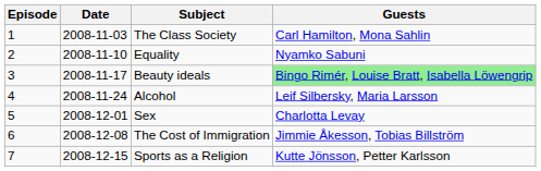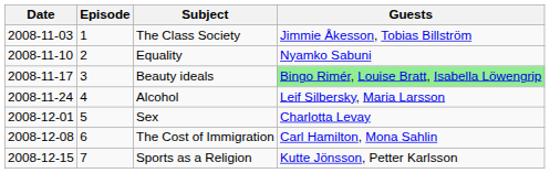 <table class="wikitable">
 <tr>
+<th>Date</th>
 <th>Episode</th>
-<th>Date</th>
 <th>Subject</th>
 <th>Guests</th>
 </tr>
 <tr>
+<td>2008-11-03</td>
 <td>1</td>
-<td>2008-11-03</td>
 <td>The Class Society</td>
-<td><a href='#'>Carl Hamilton</a>, <a href='#'>Mona Sahlin</a></td>
+<td><a href='#'>Jimmie Åkesson</a>, <a href='#'>Tobias Billström</a></td>
 </tr>
 <tr>
+<td>2008-11-10</td>
 <td>2</td>
-<td>2008-11-10</td>
 <td>Equality</td>
 <td><a href='#'>Nyamko Sabuni</a></td>
 </tr>
 <tr>
+<td>2008-11-17</td>
 <td>3</td>
-<td>2008-11-17</td>
 <td>Beauty ideals</td>
 <td style="background: lightgreen;"><a href='#'>Bingo Rimér</a>, <a href='#'>Louise Bratt</a>, <a href='#'>Isabella Löwengrip</a></td>
 </tr>
 <tr>
+<td>2008-11-24</td>
 <td>4</td>
-<td>2008-11-24</td>
 <td>Alcohol</td>
 <td><a href='#'>Leif Silbersky</a>, <a href='#'>Maria Larsson</a></td>
 </tr>
 <tr>
+<td>2008-12-01</td>
 <td>5</td>
-<td>2008-12-01</td>
 <td>Sex</td>
 <td><a href='#'>Charlotta Levay</a></td>
 </tr>
 <tr>
+<td>2008-12-08</td>
 <td>6</td>
-<td>2008-12-08</td>
 <td>The Cost of Immigration</td>
-<td><a href='#'>Jimmie Åkesson</a>, <a href='#'>Tobias Billström</a></td>
+<td><a href='#'>Carl Hamilton</a>, <a href='#'>Mona Sahlin</a></td>
 </tr>
 <tr>
+<td>2008-12-15</td>
 <td>7</td>
-<td>2008-12-15</td>
 <td>Sports as a Religion</td>
 <td><a href='#'>Kutte Jönsson</a>, Petter Karlsson</td>
 </tr>
 </table>
